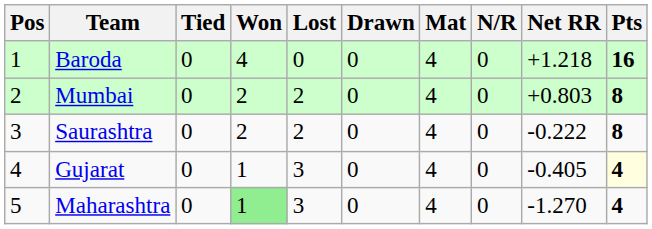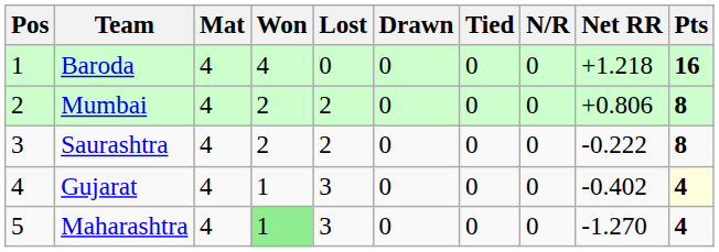 <table class="wikitable">
 <tr>
 <th>Pos</th>
 <th>Team</th>
-<th>Tied</th>
+<th>Mat</th>
 <th>Won</th>
 <th>Lost</th>
 <th>Drawn</th>
-<th>Mat</th>
+<th>Tied</th>
 <th>N/R</th>
 <th>Net RR</th>
 <th>Pts</th>
 </tr>
 <tr style="background:#cfc;">
 <td>1</td>
 <td><a href='#'>Baroda</a></td>
-<td>0</td>
+<td>4</td>
 <td>4</td>
 <td>0</td>
 <td>0</td>
-<td>4</td>
+<td>0</td>
 <td>0</td>
 <td>+1.218</td>
 <td><strong>16</strong></td>
 </tr>
 <tr style="background:#cfc;">
 <td>2</td>
 <td><a href='#'>Mumbai</a></td>
-<td>0</td>
+<td>4</td>
 <td>2</td>
 <td>2</td>
 <td>0</td>
-<td>4</td>
 <td>0</td>
-<td>+0.803</td>
+<td>0</td>
+<td>+0.806</td>
 <td><strong>8</strong></td>
 </tr>
 <tr>
 <td>3</td>
 <td><a href='#'>Saurashtra</a></td>
-<td>0</td>
+<td>4</td>
 <td>2</td>
 <td>2</td>
 <td>0</td>
-<td>4</td>
+<td>0</td>
 <td>0</td>
 <td>-0.222</td>
 <td><strong>8</strong></td>
 </tr>
 <tr>
 <td>4</td>
 <td><a href='#'>Gujarat</a></td>
-<td>0</td>
+<td>4</td>
 <td>1</td>
 <td>3</td>
 <td>0</td>
-<td>4</td>
 <td>0</td>
-<td>-0.405</td>
+<td>0</td>
+<td>-0.402</td>
 <td style="background: lightyellow;"><strong>4</strong></td>
 </tr>
 <tr>
 <td>5</td>
 <td><a href='#'>Maharashtra</a></td>
-<td>0</td>
+<td>4</td>
 <td style="background: lightgreen;">1</td>
 <td>3</td>
 <td>0</td>
-<td>4</td>
+<td>0</td>
 <td>0</td>
 <td>-1.270</td>
 <td><strong>4</strong></td>
 </tr>
 </table>
